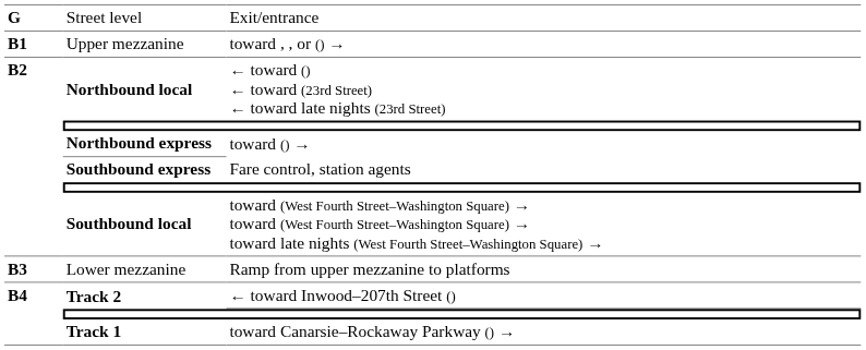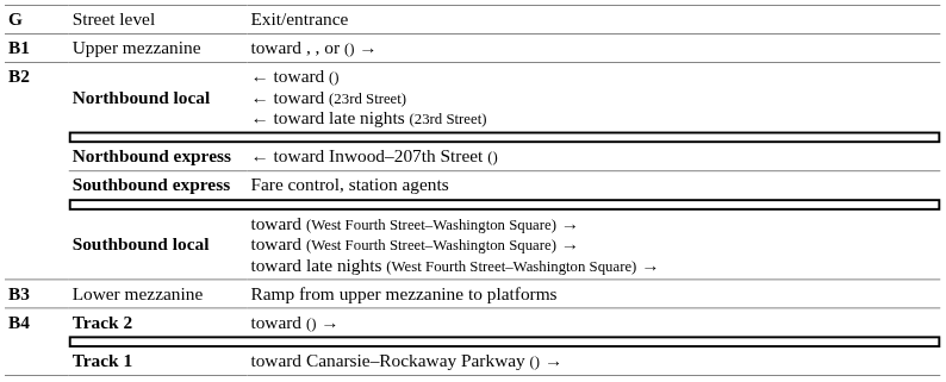 <table table border=0 cellspacing=0 cellpadding=3>
 <tr>
 <td style="border-bottom:solid 1px gray;border-top:solid 1px gray;" width=50><strong>G</strong></td>
 <td style="border-top:solid 1px gray;border-bottom:solid 1px gray;" width=150>Street level</td>
 <td style="border-top:solid 1px gray;border-bottom:solid 1px gray;" width=600>Exit/entrance</td>
 </tr>
 <tr>
 <td><strong>B1</strong></td>
 <td>Upper mezzanine</td>
 <td>  toward , , or  <small>()</small> →</td>
 </tr>
 <tr>
 <td style="border-top:solid 1px gray;border-bottom:solid 1px gray;vertical-align:top;" rowspan=6><strong>B2</strong></td>
 <td style="border-top:solid 1px gray;"><span><strong>Northbound local</strong></span></td>
 <td style="border-top:solid 1px gray;">←  toward  <small>()</small><br>←  toward  <small>(23rd Street)</small><br>←  toward  late nights <small>(23rd Street)</small></td>
 </tr>
 <tr>
 <td style="border-top:solid 2px black;border-right:solid 2px black;border-left:solid 2px black;border-bottom:solid 2px black;text-align:center;" colspan=2></td>
 </tr>
 <tr>
 <td style="border-bottom:solid 1px gray;"><span><strong>Northbound express</strong></span></td>
-<td>  toward  <small>()</small> →</td>
+<td style="border-bottom:solid 1px gray;">←  toward Inwood–207th Street <small>()</small></td>
 </tr>
 <tr>
 <td><span><strong>Southbound express</strong></span></td>
 <td>Fare control, station agents<br></td>
 </tr>
 <tr>
 <td style="border-top:solid 2px black;border-right:solid 2px black;border-left:solid 2px black;border-bottom:solid 2px black;text-align:center;" colspan=2></td>
 </tr>
 <tr>
 <td style="border-bottom:solid 1px gray;"><span><strong>Southbound local</strong></span></td>
 <td style="border-bottom:solid 1px gray;">  toward  <small>(West Fourth Street–Washington Square)</small> →<br>  toward  <small>(West Fourth Street–Washington Square)</small> →<br>  toward  late nights <small>(West Fourth Street–Washington Square)</small> →</td>
 </tr>
 <tr>
 <td style="border-bottom:solid 1px gray;"><strong>B3</strong></td>
 <td style="border-bottom:solid 1px gray;">Lower mezzanine</td>
 <td style="border-bottom:solid 1px gray;">Ramp from upper mezzanine to  platforms</td>
 </tr>
 <tr>
 <td style="border-bottom:solid 1px gray;vertical-align:top;" rowspan=3><strong>B4</strong></td>
 <td><span><strong>Track 2</strong></span></td>
-<td style="border-bottom:solid 1px gray;">←  toward Inwood–207th Street <small>()</small></td>
+<td>  toward  <small>()</small> →</td>
 </tr>
 <tr>
 <td style="border-top:solid 2px black;border-right:solid 2px black;border-left:solid 2px black;border-bottom:solid 2px black;text-align:center;" colspan=2></td>
 </tr>
 <tr>
 <td style="border-bottom:solid 1px gray;"><span><strong>Track 1</strong></span></td>
 <td style="border-bottom:solid 1px gray;">  toward Canarsie–Rockaway Parkway <small>()</small> →</td>
 </tr>
 </table>
